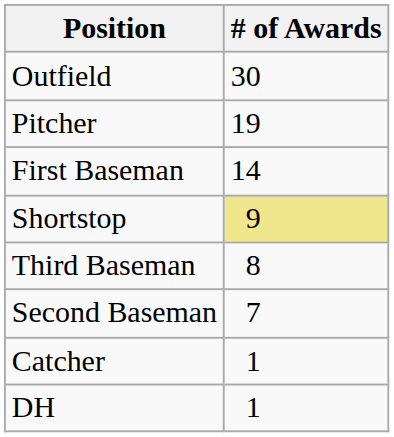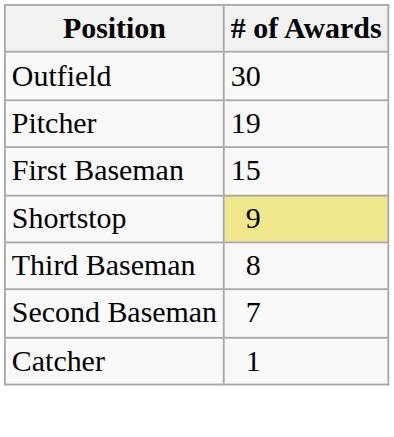 <table class="wikitable sortable">
 <tr>
 <th>Position</th>
 <th># of Awards</th>
 </tr>
 <tr>
 <td>Outfield</td>
 <td>30</td>
 </tr>
 <tr>
 <td>Pitcher</td>
 <td>19</td>
 </tr>
 <tr>
 <td>First Baseman</td>
-<td>14</td>
+<td>15</td>
 </tr>
 <tr>
 <td>Shortstop</td>
 <td style="background: khaki;">  9</td>
 </tr>
 <tr>
 <td>Third Baseman</td>
 <td>  8</td>
 </tr>
 <tr>
 <td>Second Baseman</td>
 <td>  7</td>
 </tr>
 <tr>
 <td>Catcher</td>
 <td>  1</td>
 </tr>
-<tr>
-<td>DH</td>
-<td>  1</td>
-</tr>
 </table>
